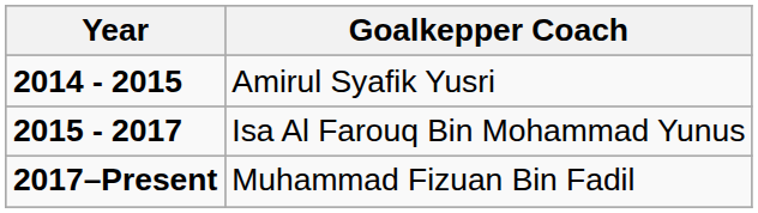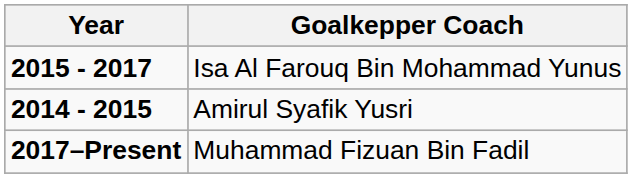 <table class="wikitable sortable">
 <tr>
 <th>Year</th>
 <th>Goalkepper Coach</th>
 </tr>
 <tr>
+<td><strong>2015 - 2017</strong></td>
+<td>Isa Al Farouq Bin Mohammad Yunus</td>
+</tr>
+<tr>
 <td><strong>2014 - 2015</strong></td>
 <td>Amirul Syafik Yusri</td>
-</tr>
-<tr>
-<td><strong>2015 - 2017</strong></td>
-<td>Isa Al Farouq Bin Mohammad Yunus</td>
 </tr>
 <tr>
 <td><strong>2017–Present</strong></td>
 <td>Muhammad Fizuan Bin Fadil</td>
 </tr>
 </table>
